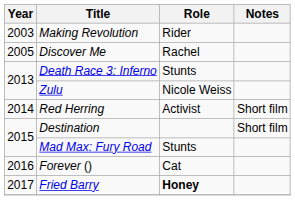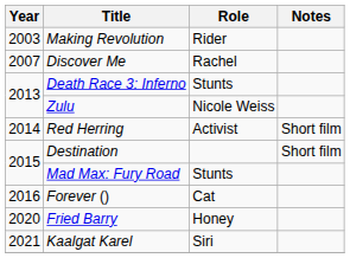 <table class="wikitable sortable">
 <tr>
 <th>Year</th>
 <th>Title</th>
 <th>Role</th>
 <th class="unsortable">Notes</th>
 </tr>
 <tr>
 <td>2003</td>
 <td><em>Making Revolution</em></td>
 <td>Rider</td>
 <td></td>
 </tr>
 <tr>
-<td>2005</td>
+<td>2007</td>
 <td><em>Discover Me</em></td>
 <td>Rachel</td>
 <td></td>
 </tr>
 <tr>
 <td rowspan="2">2013</td>
 <td><em><a href='#'>Death Race 3: Inferno</a></em></td>
 <td>Stunts</td>
 <td></td>
 </tr>
 <tr>
 <td><em><a href='#'>Zulu</a></em></td>
 <td>Nicole Weiss</td>
 <td></td>
 </tr>
 <tr>
 <td>2014</td>
 <td><em>Red Herring</em></td>
 <td>Activist</td>
 <td>Short film</td>
 </tr>
 <tr>
 <td rowspan="2">2015</td>
 <td><em>Destination</em></td>
 <td></td>
 <td>Short film</td>
 </tr>
 <tr>
 <td><em><a href='#'>Mad Max: Fury Road</a></em></td>
 <td>Stunts</td>
 <td></td>
 </tr>
 <tr>
 <td>2016</td>
 <td><em>Forever</em> ()</td>
 <td>Cat</td>
 <td></td>
 </tr>
 <tr>
-<td>2017</td>
+<td>2020</td>
 <td><em><a href='#'>Fried Barry</a></em></td>
-<td><strong>Honey</strong></td>
+<td>Honey</td>
+<td></td>
+</tr>
+<tr>
+<td>2021</td>
+<td><em>Kaalgat Karel</em></td>
+<td>Siri</td>
 <td></td>
 </tr>
 <tr>
 </tr>
 </table>
